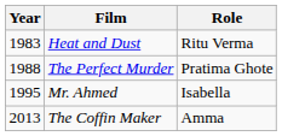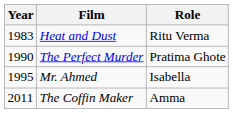 <table class="wikitable">
 <tr>
 <th>Year</th>
 <th>Film</th>
 <th>Role</th>
 </tr>
 <tr>
 <td>1983</td>
 <td><em><a href='#'>Heat and Dust</a></em></td>
 <td>Ritu Verma</td>
 </tr>
 <tr>
-<td>1988</td>
+<td>1990</td>
 <td><em><a href='#'>The Perfect Murder</a></em></td>
 <td>Pratima Ghote</td>
 </tr>
 <tr>
 <td>1995</td>
 <td><em>Mr. Ahmed</em></td>
 <td>Isabella</td>
 </tr>
 <tr>
-<td>2013</td>
+<td>2011</td>
 <td><em>The Coffin Maker</em></td>
 <td>Amma</td>
 </tr>
 </table>
